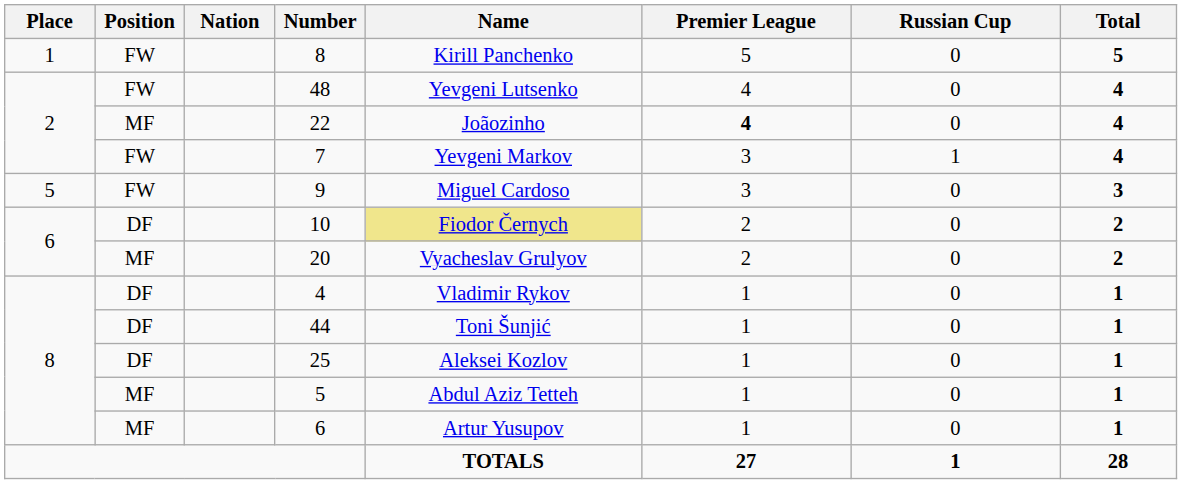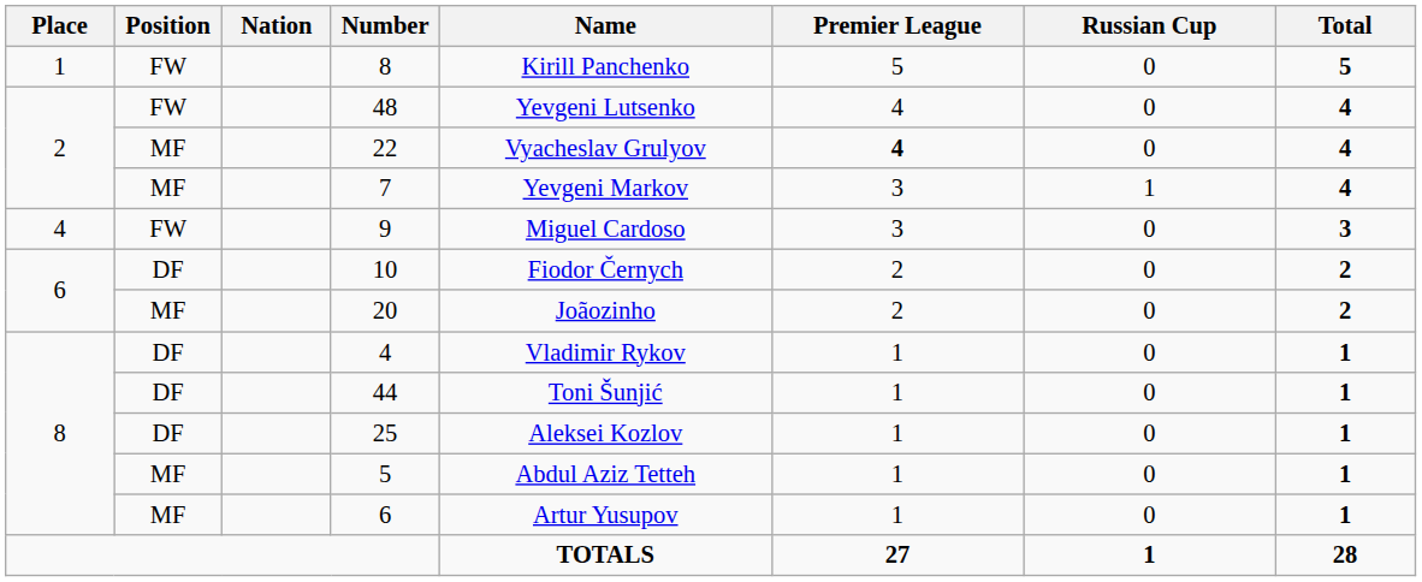 <table class="wikitable" style="font-size: 95%; text-align: center;">
 <tr>
 <th width=60>Place</th>
 <th width=60>Position</th>
 <th width=60>Nation</th>
 <th width=60>Number</th>
 <th width=200>Name</th>
 <th width=150>Premier League</th>
 <th width=150>Russian Cup</th>
 <th width=80><strong>Total</strong></th>
 </tr>
 <tr>
 <td>1</td>
 <td>FW</td>
 <td></td>
 <td>8</td>
 <td><a href='#'>Kirill Panchenko</a></td>
 <td>5</td>
 <td>0</td>
 <td><strong>5</strong></td>
 </tr>
 <tr>
 <td rowspan="3">2</td>
 <td>FW</td>
 <td></td>
 <td>48</td>
 <td><a href='#'>Yevgeni Lutsenko</a></td>
 <td>4</td>
 <td>0</td>
 <td><strong>4</strong></td>
 </tr>
 <tr>
 <td>MF</td>
 <td></td>
 <td>22</td>
-<td><a href='#'>Joãozinho</a></td>
+<td><a href='#'>Vyacheslav Grulyov</a></td>
 <td><strong>4</strong></td>
 <td>0</td>
 <td><strong>4</strong></td>
 </tr>
 <tr>
-<td>FW</td>
+<td>MF</td>
 <td></td>
 <td>7</td>
 <td><a href='#'>Yevgeni Markov</a></td>
 <td>3</td>
 <td>1</td>
 <td><strong>4</strong></td>
 </tr>
 <tr>
-<td>5</td>
+<td>4</td>
 <td>FW</td>
 <td></td>
 <td>9</td>
 <td><a href='#'>Miguel Cardoso</a></td>
 <td>3</td>
 <td>0</td>
 <td><strong>3</strong></td>
 </tr>
 <tr>
 <td rowspan="2">6</td>
 <td>DF</td>
 <td></td>
 <td>10</td>
-<td style="background: khaki;"><a href='#'>Fiodor Černych</a></td>
+<td><a href='#'>Fiodor Černych</a></td>
 <td>2</td>
 <td>0</td>
 <td><strong>2</strong></td>
 </tr>
 <tr>
 <td>MF</td>
 <td></td>
 <td>20</td>
-<td><a href='#'>Vyacheslav Grulyov</a></td>
+<td><a href='#'>Joãozinho</a></td>
 <td>2</td>
 <td>0</td>
 <td><strong>2</strong></td>
 </tr>
 <tr>
 <td rowspan="5">8</td>
 <td>DF</td>
 <td></td>
 <td>4</td>
 <td><a href='#'>Vladimir Rykov</a></td>
 <td>1</td>
 <td>0</td>
 <td><strong>1</strong></td>
 </tr>
 <tr>
 <td>DF</td>
 <td></td>
 <td>44</td>
 <td><a href='#'>Toni Šunjić</a></td>
 <td>1</td>
 <td>0</td>
 <td><strong>1</strong></td>
 </tr>
 <tr>
 <td>DF</td>
 <td></td>
 <td>25</td>
 <td><a href='#'>Aleksei Kozlov</a></td>
 <td>1</td>
 <td>0</td>
 <td><strong>1</strong></td>
 </tr>
 <tr>
 <td>MF</td>
 <td></td>
 <td>5</td>
 <td><a href='#'>Abdul Aziz Tetteh</a></td>
 <td>1</td>
 <td>0</td>
 <td><strong>1</strong></td>
 </tr>
 <tr>
 <td>MF</td>
 <td></td>
 <td>6</td>
 <td><a href='#'>Artur Yusupov</a></td>
 <td>1</td>
 <td>0</td>
 <td><strong>1</strong></td>
 </tr>
 <tr>
 <td colspan="4"></td>
 <td><strong>TOTALS</strong></td>
 <td><strong>27</strong></td>
 <td><strong>1</strong></td>
 <td><strong>28</strong></td>
 </tr>
 </table>
